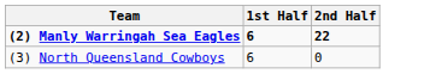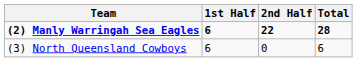 <table class="wikitable">
 <tr>
 <th>Team</th>
 <th>1st Half</th>
 <th>2nd Half</th>
+<th>Total</th>
 </tr>
 <tr>
 <td><strong>(2) <a href='#'>Manly Warringah Sea Eagles</a></strong></td>
 <td><strong>6</strong></td>
 <td><strong>22</strong></td>
+<td><strong>28</strong></td>
 </tr>
 <tr>
 <td>(3) <a href='#'>North Queensland Cowboys</a></td>
 <td>6</td>
 <td>0</td>
+<td>6</td>
 </tr>
 </table>
